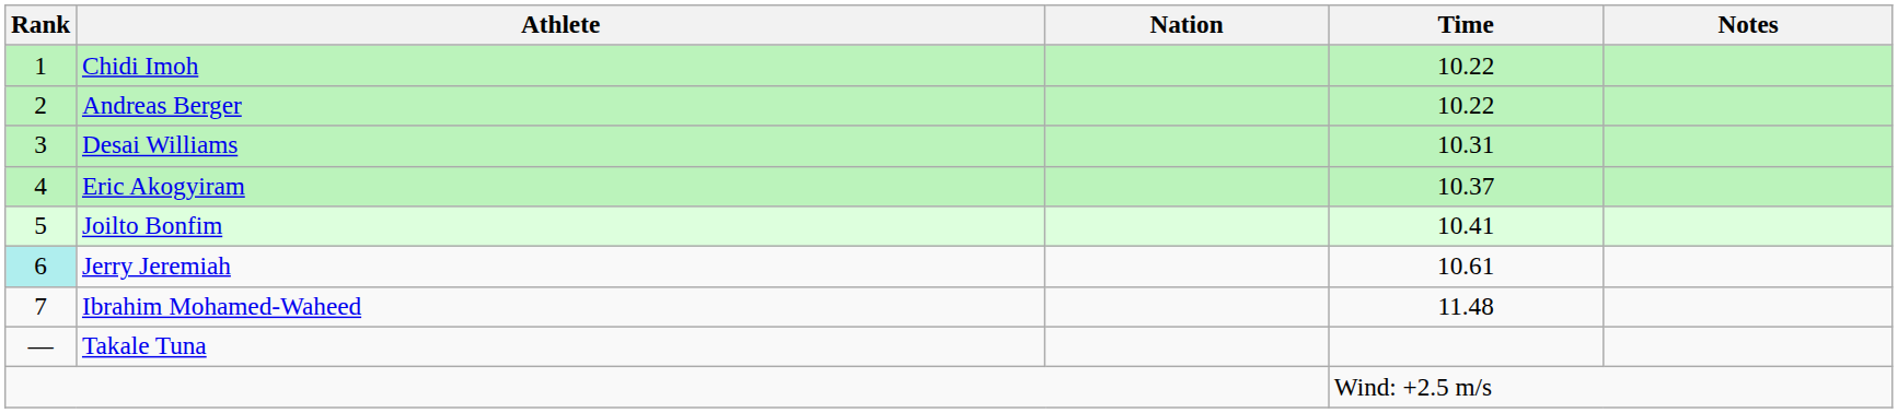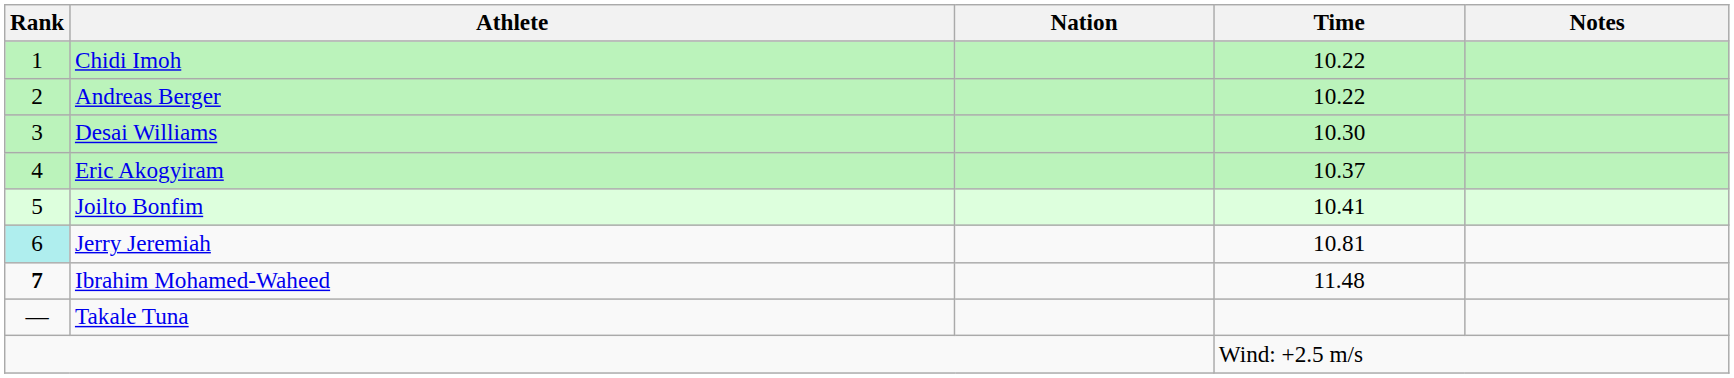 <table class="wikitable sortable" style="text-align:center;width: 60%;">
 <tr>
 <th scope="col" style="width: 10px;">Rank</th>
 <th scope="col">Athlete</th>
 <th scope="col">Nation</th>
 <th scope="col">Time</th>
 <th scope="col">Notes</th>
 </tr>
 <tr bgcolor=bbf3bb>
 <td>1</td>
 <td align=left><a href='#'>Chidi Imoh</a></td>
 <td align=left></td>
 <td>10.22</td>
 <td></td>
 </tr>
 <tr bgcolor=bbf3bb>
 <td>2</td>
 <td align=left><a href='#'>Andreas Berger</a></td>
 <td align=left></td>
 <td>10.22</td>
 <td></td>
 </tr>
 <tr bgcolor=bbf3bb>
 <td>3</td>
 <td align=left><a href='#'>Desai Williams</a></td>
 <td align=left></td>
-<td>10.31</td>
+<td>10.30</td>
 <td></td>
 </tr>
 <tr bgcolor=bbf3bb>
 <td>4</td>
 <td align=left><a href='#'>Eric Akogyiram</a></td>
 <td align=left></td>
 <td>10.37</td>
 <td></td>
 </tr>
 <tr bgcolor=ddffdd>
 <td>5</td>
 <td align=left><a href='#'>Joilto Bonfim</a></td>
 <td align=left></td>
 <td>10.41</td>
 <td></td>
 </tr>
 <tr>
 <td style="background: paleturquoise;">6</td>
 <td align=left><a href='#'>Jerry Jeremiah</a></td>
 <td align=left></td>
-<td>10.61</td>
+<td>10.81</td>
 <td></td>
 </tr>
 <tr>
-<td>7</td>
+<td><strong>7</strong></td>
 <td align=left><a href='#'>Ibrahim Mohamed-Waheed</a></td>
 <td align=left></td>
 <td>11.48</td>
 <td></td>
 </tr>
 <tr>
 <td>—</td>
 <td align=left><a href='#'>Takale Tuna</a></td>
 <td align=left></td>
 <td></td>
 <td></td>
 </tr>
 <tr class="sortbottom">
 <td colspan="3"></td>
 <td colspan="2" style="text-align:left;">Wind: +2.5 m/s</td>
 </tr>
 </table>
